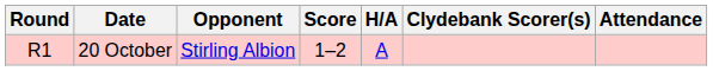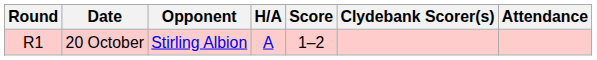 <table class="wikitable" style="text-align:center">
 <tr>
 <th>Round</th>
 <th>Date</th>
 <th>Opponent</th>
+<th>H/A</th>
 <th>Score</th>
-<th>H/A</th>
 <th>Clydebank Scorer(s)</th>
 <th>Attendance</th>
 </tr>
 <tr bgcolor=#FFCCCC>
 <td>R1</td>
 <td align=left>20 October</td>
 <td align=left><a href='#'>Stirling Albion</a></td>
+<td><a href='#'>A</a></td>
 <td>1–2</td>
-<td><a href='#'>A</a></td>
 <td align=left></td>
 <td></td>
 </tr>
 </table>
